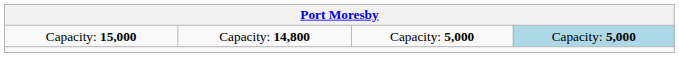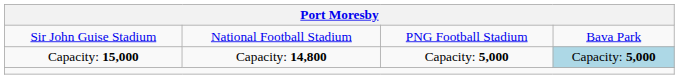 <table class="wikitable" style="text-align:center;">
 <tr>
 <th width=800 colspan=4><a href='#'>Port Moresby</a></th>
+</tr>
+<tr>
+<td><a href='#'>Sir John Guise Stadium</a></td>
+<td><a href='#'>National Football Stadium</a></td>
+<td><a href='#'>PNG Football Stadium</a></td>
+<td><a href='#'>Bava Park</a></td>
 </tr>
 <tr>
 <td>Capacity: <strong>15,000</strong></td>
 <td>Capacity: <strong>14,800</strong></td>
 <td>Capacity: <strong>5,000</strong></td>
 <td style="background: lightblue;">Capacity: <strong>5,000</strong></td>
 </tr>
 <tr>
 <td rowspan=7 colspan=4></td>
 </tr>
 </table>
